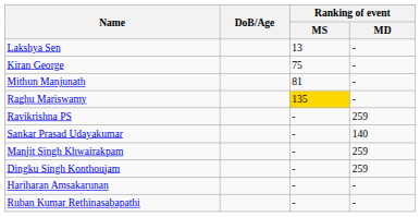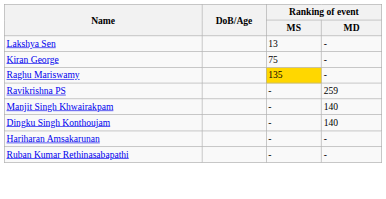 <table class="wikitable"  style="width:600px; font-size:95%;">
 <tr>
 <th align="left" rowspan="2">Name</th>
 <th align="left" rowspan="2">DoB/Age</th>
 <th align="center" colspan="2">Ranking of event</th>
 </tr>
 <tr>
 <th align="left">MS</th>
 <th align="left">MD</th>
 </tr>
 <tr>
 <td><a href='#'>Lakshya Sen</a></td>
 <td></td>
 <td>13</td>
 <td>-</td>
 </tr>
 <tr>
 <td><a href='#'>Kiran George</a></td>
 <td></td>
 <td>75</td>
 <td>-</td>
 </tr>
 <tr>
-<td><a href='#'>Mithun Manjunath</a></td>
-<td></td>
-<td>81</td>
-<td>-</td>
-</tr>
-<tr>
 <td><a href='#'>Raghu Mariswamy</a></td>
 <td></td>
 <td style="background: gold;">135</td>
 <td>-</td>
 </tr>
 <tr>
 <td><a href='#'>Ravikrishna PS</a></td>
 <td></td>
 <td>-</td>
 <td>259</td>
 </tr>
 <tr>
-<td><a href='#'>Sankar Prasad Udayakumar</a></td>
+<td><a href='#'>Manjit Singh Khwairakpam</a></td>
 <td></td>
 <td>-</td>
 <td>140</td>
 </tr>
 <tr>
-<td><a href='#'>Manjit Singh Khwairakpam</a></td>
-<td></td>
-<td>-</td>
-<td>259</td>
-</tr>
-<tr>
 <td><a href='#'>Dingku Singh Konthoujam</a></td>
 <td></td>
 <td>-</td>
-<td>259</td>
+<td>140</td>
 </tr>
 <tr>
 <td><a href='#'>Hariharan Amsakarunan</a></td>
 <td></td>
 <td>-</td>
 <td>-</td>
 </tr>
 <tr>
 <td><a href='#'>Ruban Kumar Rethinasabapathi</a></td>
 <td></td>
 <td>-</td>
 <td>-</td>
 </tr>
 </table>
